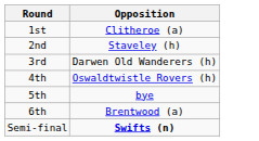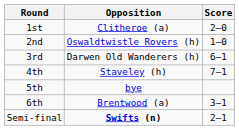 <table class="wikitable" align="left" style="text-align:center;margin-left:1em">
 <tr>
 <th>Round</th>
 <th>Opposition</th>
+<th>Score</th>
 </tr>
 <tr>
 <td>1st</td>
 <td><a href='#'>Clitheroe</a> (a)</td>
+<td>2–0</td>
 </tr>
 <tr>
 <td>2nd</td>
-<td><a href='#'>Staveley</a> (h)</td>
+<td><a href='#'>Oswaldtwistle Rovers</a> (h)</td>
+<td>1–0</td>
 </tr>
 <tr>
 <td>3rd</td>
 <td>Darwen Old Wanderers (h)</td>
+<td>6–1</td>
 </tr>
 <tr>
 <td>4th</td>
-<td><a href='#'>Oswaldtwistle Rovers</a> (h)</td>
+<td><a href='#'>Staveley</a> (h)</td>
+<td>7–1</td>
 </tr>
 <tr>
 <td>5th</td>
 <td><a href='#'>bye</a></td>
+<td></td>
 </tr>
 <tr>
 <td>6th</td>
 <td><a href='#'>Brentwood</a> (a)</td>
+<td>3–1</td>
 </tr>
 <tr>
 <td>Semi-final</td>
 <td><strong><a href='#'>Swifts</a> (n)</strong></td>
+<td>2–1</td>
 </tr>
 </table>
